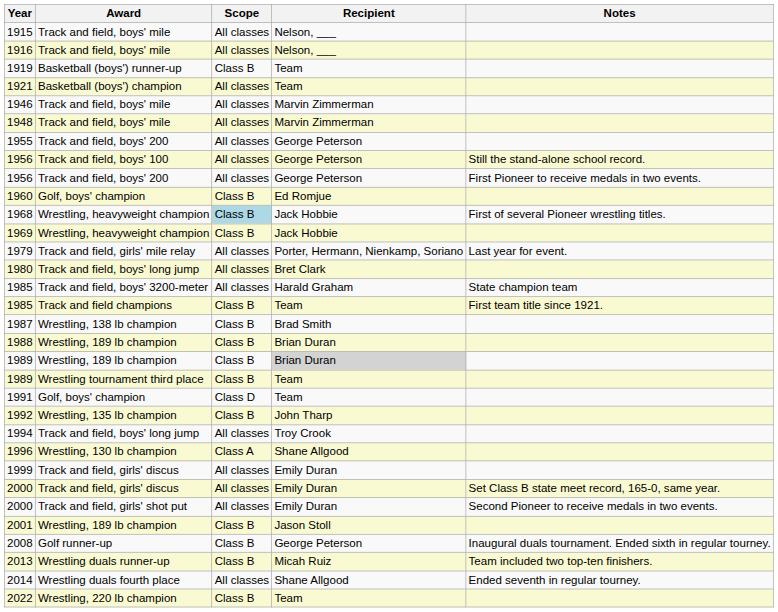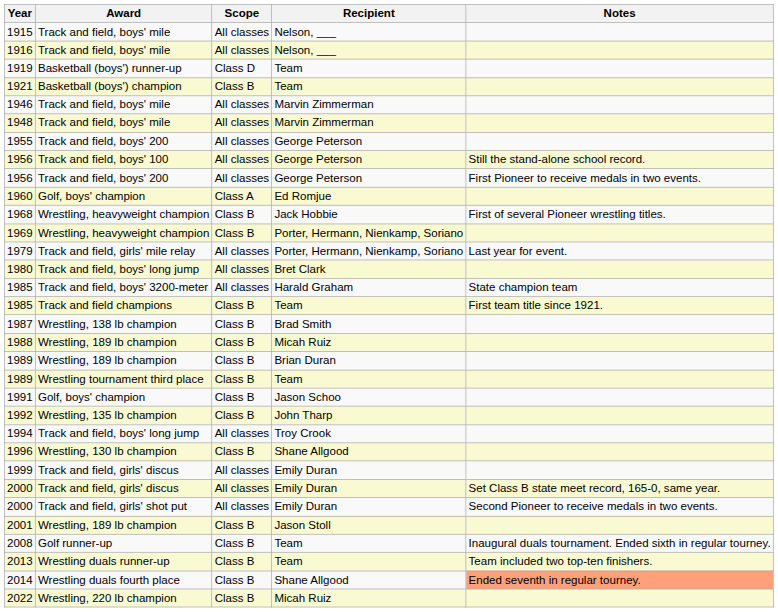 <table class="wikitable sortable" border="3">
 <tr>
 <th>Year</th>
 <th>Award</th>
 <th>Scope</th>
 <th>Recipient</th>
 <th>Notes</th>
 </tr>
 <tr>
 <td>1915</td>
 <td>Track and field, boys' mile</td>
 <td>All classes</td>
 <td>Nelson, ___</td>
 <td></td>
 </tr>
 <tr style="background:lightgoldenrodyellow;">
 <td>1916</td>
 <td>Track and field, boys' mile</td>
 <td>All classes</td>
 <td>Nelson, ___</td>
 <td></td>
 </tr>
 <tr>
 <td>1919</td>
 <td>Basketball (boys') runner-up</td>
-<td>Class B</td>
+<td>Class D</td>
 <td>Team</td>
 <td></td>
 </tr>
 <tr style="background:lightgoldenrodyellow;">
 <td>1921</td>
 <td>Basketball (boys') champion</td>
-<td>All classes</td>
+<td>Class B</td>
 <td>Team</td>
 <td></td>
 </tr>
 <tr>
 <td>1946</td>
 <td>Track and field, boys' mile</td>
 <td>All classes</td>
 <td>Marvin Zimmerman</td>
 <td></td>
 </tr>
 <tr style="background:lightgoldenrodyellow;">
 <td>1948</td>
 <td>Track and field, boys' mile</td>
 <td>All classes</td>
 <td>Marvin Zimmerman</td>
 <td></td>
 </tr>
 <tr>
 <td>1955</td>
 <td>Track and field, boys' 200</td>
 <td>All classes</td>
 <td>George Peterson</td>
 <td></td>
 </tr>
 <tr style="background:lightgoldenrodyellow;">
 <td>1956</td>
 <td>Track and field, boys' 100</td>
 <td>All classes</td>
 <td>George Peterson</td>
 <td>Still the stand-alone school record.</td>
 </tr>
 <tr>
 <td>1956</td>
 <td>Track and field, boys' 200</td>
 <td>All classes</td>
 <td>George Peterson</td>
 <td>First Pioneer to receive medals in two events.</td>
 </tr>
 <tr style="background:lightgoldenrodyellow;">
 <td>1960</td>
 <td>Golf, boys' champion</td>
-<td>Class B</td>
+<td>Class A</td>
 <td>Ed Romjue</td>
 <td></td>
 </tr>
 <tr>
 <td>1968</td>
 <td>Wrestling, heavyweight champion</td>
-<td style="background: lightblue;">Class B</td>
+<td>Class B</td>
 <td>Jack Hobbie</td>
 <td>First of several Pioneer wrestling titles.</td>
 </tr>
 <tr style="background:lightgoldenrodyellow;">
 <td>1969</td>
 <td>Wrestling, heavyweight champion</td>
 <td>Class B</td>
-<td>Jack Hobbie</td>
+<td>Porter, Hermann, Nienkamp, Soriano</td>
 <td></td>
 </tr>
 <tr>
 <td>1979</td>
 <td>Track and field, girls' mile relay</td>
 <td>All classes</td>
 <td>Porter, Hermann, Nienkamp, Soriano</td>
 <td>Last year for event.</td>
 </tr>
 <tr style="background:lightgoldenrodyellow;">
 <td>1980</td>
 <td>Track and field, boys' long jump</td>
 <td>All classes</td>
 <td>Bret Clark</td>
 <td></td>
 </tr>
 <tr>
 <td>1985</td>
 <td>Track and field, boys' 3200-meter</td>
 <td>All classes</td>
 <td>Harald Graham</td>
 <td>State champion team</td>
 </tr>
 <tr style="background:lightgoldenrodyellow;">
 <td>1985</td>
 <td>Track and field champions</td>
 <td>Class B</td>
 <td>Team</td>
 <td>First team title since 1921.</td>
 </tr>
 <tr>
 <td>1987</td>
 <td>Wrestling, 138 lb champion</td>
 <td>Class B</td>
 <td>Brad Smith</td>
 <td></td>
 </tr>
 <tr style="background:lightgoldenrodyellow;">
 <td>1988</td>
 <td>Wrestling, 189 lb champion</td>
 <td>Class B</td>
-<td>Brian Duran</td>
+<td>Micah Ruiz</td>
 <td></td>
 </tr>
 <tr>
 <td>1989</td>
 <td>Wrestling, 189 lb champion</td>
 <td>Class B</td>
-<td style="background: lightgrey;">Brian Duran</td>
+<td>Brian Duran</td>
 <td></td>
 </tr>
 <tr style="background:lightgoldenrodyellow;">
 <td>1989</td>
 <td>Wrestling tournament third place</td>
 <td>Class B</td>
 <td>Team</td>
 <td></td>
 </tr>
 <tr>
 <td>1991</td>
 <td>Golf, boys' champion</td>
-<td>Class D</td>
-<td>Team</td>
+<td>Class B</td>
+<td>Jason Schoo</td>
 <td></td>
 </tr>
 <tr style="background:lightgoldenrodyellow;">
 <td>1992</td>
 <td>Wrestling, 135 lb champion</td>
 <td>Class B</td>
 <td>John Tharp</td>
 <td></td>
 </tr>
 <tr>
 <td>1994</td>
 <td>Track and field, boys' long jump</td>
 <td>All classes</td>
 <td>Troy Crook</td>
 <td></td>
 </tr>
 <tr style="background:lightgoldenrodyellow;">
 <td>1996</td>
 <td>Wrestling, 130 lb champion</td>
-<td>Class A</td>
+<td>Class B</td>
 <td>Shane Allgood</td>
 <td></td>
 </tr>
 <tr>
 <td>1999</td>
 <td>Track and field, girls' discus</td>
 <td>All classes</td>
 <td>Emily Duran</td>
 <td></td>
 </tr>
 <tr style="background:lightgoldenrodyellow;">
 <td>2000</td>
 <td>Track and field, girls' discus</td>
 <td>All classes</td>
 <td>Emily Duran</td>
 <td>Set Class B state meet record, 165-0, same year.</td>
 </tr>
 <tr>
 <td>2000</td>
 <td>Track and field, girls' shot put</td>
 <td>All classes</td>
 <td>Emily Duran</td>
 <td>Second Pioneer to receive medals in two events.</td>
 </tr>
 <tr style="background:lightgoldenrodyellow;">
 <td>2001</td>
 <td>Wrestling, 189 lb champion</td>
 <td>Class B</td>
 <td>Jason Stoll</td>
 <td></td>
 </tr>
 <tr>
 <td>2008</td>
 <td>Golf runner-up</td>
 <td>Class B</td>
-<td>George Peterson</td>
+<td>Team</td>
 <td>Inaugural duals tournament. Ended sixth in regular tourney.</td>
 </tr>
 <tr style="background:lightgoldenrodyellow;">
 <td>2013</td>
 <td>Wrestling duals runner-up</td>
 <td>Class B</td>
-<td>Micah Ruiz</td>
+<td>Team</td>
 <td>Team included two top-ten finishers.</td>
 </tr>
 <tr>
 <td>2014</td>
 <td>Wrestling duals fourth place</td>
-<td>All classes</td>
+<td>Class B</td>
 <td>Shane Allgood</td>
-<td>Ended seventh in regular tourney.</td>
+<td style="background: lightsalmon;">Ended seventh in regular tourney.</td>
 </tr>
 <tr style="background:lightgoldenrodyellow;">
 <td>2022</td>
 <td>Wrestling, 220 lb champion</td>
 <td>Class B</td>
-<td>Team</td>
+<td>Micah Ruiz</td>
 <td></td>
 </tr>
 </table>
